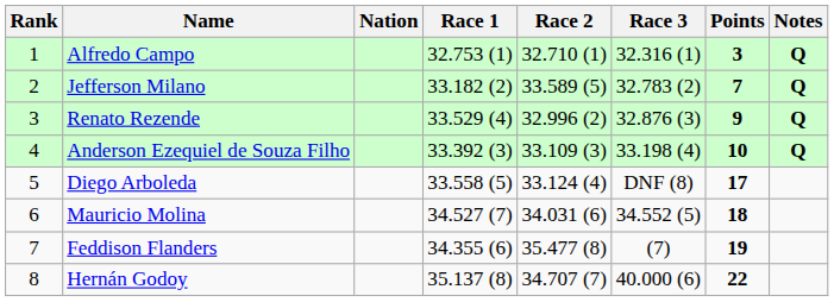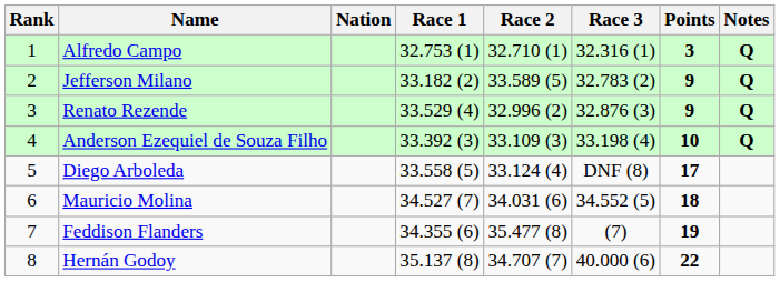 <table class="wikitable sortable" style="text-align:center">
 <tr>
 <th>Rank</th>
 <th>Name</th>
 <th>Nation</th>
 <th>Race 1</th>
 <th>Race 2</th>
 <th>Race 3</th>
 <th>Points</th>
 <th>Notes</th>
 </tr>
 <tr bgcolor=ccffcc>
 <td>1</td>
 <td align=left><a href='#'>Alfredo Campo</a></td>
 <td align=left></td>
 <td>32.753 (1)</td>
 <td>32.710 (1)</td>
 <td>32.316 (1)</td>
 <td><strong>3</strong></td>
 <td><strong>Q</strong></td>
 </tr>
 <tr bgcolor=ccffcc>
 <td>2</td>
 <td align=left><a href='#'>Jefferson Milano</a></td>
 <td align=left></td>
 <td>33.182 (2)</td>
 <td>33.589 (5)</td>
 <td>32.783 (2)</td>
-<td><strong>7</strong></td>
+<td><strong>9</strong></td>
 <td><strong>Q</strong></td>
 </tr>
 <tr bgcolor=ccffcc>
 <td>3</td>
 <td align=left><a href='#'>Renato Rezende</a></td>
 <td align=left></td>
 <td>33.529 (4)</td>
 <td>32.996 (2)</td>
 <td>32.876 (3)</td>
 <td><strong>9</strong></td>
 <td><strong>Q</strong></td>
 </tr>
 <tr bgcolor=ccffcc>
 <td>4</td>
 <td align=left><a href='#'>Anderson Ezequiel de Souza Filho</a></td>
 <td align=left></td>
 <td>33.392 (3)</td>
 <td>33.109 (3)</td>
 <td>33.198 (4)</td>
 <td><strong>10</strong></td>
 <td><strong>Q</strong></td>
 </tr>
 <tr>
 <td>5</td>
 <td align=left><a href='#'>Diego Arboleda</a></td>
 <td align=left></td>
 <td>33.558 (5)</td>
 <td>33.124 (4)</td>
 <td>DNF (8)</td>
 <td><strong>17</strong></td>
 <td></td>
 </tr>
 <tr>
 <td>6</td>
 <td align=left><a href='#'>Mauricio Molina</a></td>
 <td align=left></td>
 <td>34.527 (7)</td>
 <td>34.031 (6)</td>
 <td>34.552 (5)</td>
 <td><strong>18</strong></td>
 <td></td>
 </tr>
 <tr>
 <td>7</td>
 <td align=left><a href='#'>Feddison Flanders</a></td>
 <td align=left></td>
 <td>34.355 (6)</td>
 <td>35.477 (8)</td>
 <td>(7)</td>
 <td><strong>19</strong></td>
 <td></td>
 </tr>
 <tr>
 <td>8</td>
 <td align=left><a href='#'>Hernán Godoy</a></td>
 <td align=left></td>
 <td>35.137 (8)</td>
 <td>34.707 (7)</td>
 <td>40.000 (6)</td>
 <td><strong>22</strong></td>
 <td></td>
 </tr>
 </table>
